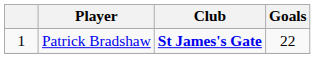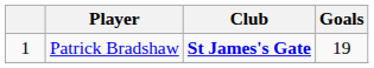 <table class="wikitable" border="1">
 <tr>
 <th width="28"></th>
 <th>Player</th>
 <th>Club</th>
 <th>Goals</th>
 </tr>
 <tr>
 <td align=center>1</td>
 <td><a href='#'>Patrick Bradshaw</a></td>
 <td><strong><a href='#'>St James's Gate</a></strong></td>
-<td align=center>22</td>
+<td align=center>19</td>
 </tr>
 <tr>
 </tr>
 </table>
